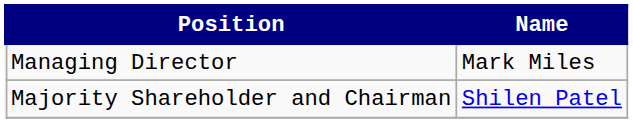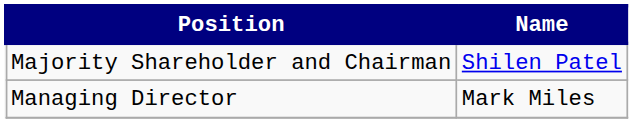 <table class=wikitable>
 <tr>
 <th style="background:#000080; color:#FFFFFF; border:2px solid #000080;" scope="col">Position</th>
 <th style="background:#000080; color:#FFFFFF; border:2px solid #000080;" scope="col">Name</th>
 </tr>
 <tr>
+<td>Majority Shareholder and Chairman</td>
+<td><a href='#'>Shilen Patel</a></td>
+</tr>
+<tr>
 <td>Managing Director</td>
 <td>Mark Miles</td>
 </tr>
 <tr>
-<td>Majority Shareholder and Chairman</td>
-<td><a href='#'>Shilen Patel</a></td>
-</tr>
-<tr>
 </tr>
 </table>
